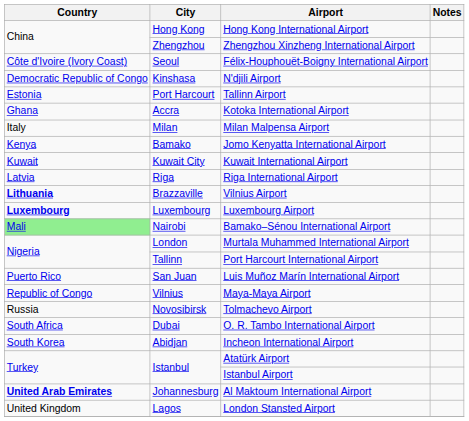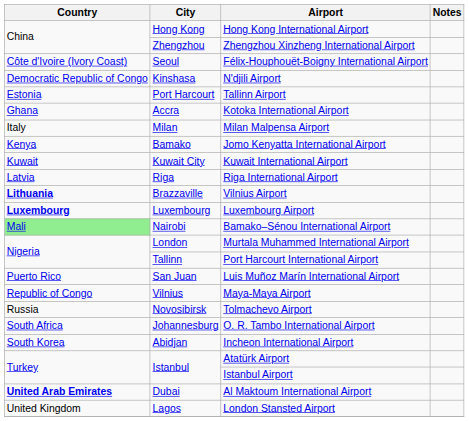 <table class="wikitable sortable">
 <tr>
 <th>Country</th>
 <th>City</th>
 <th>Airport</th>
 <th>Notes</th>
 </tr>
 <tr>
 <td rowspan="2">China</td>
 <td><a href='#'>Hong Kong</a></td>
 <td><a href='#'>Hong Kong International Airport</a></td>
 <td></td>
 </tr>
 <tr>
 <td><a href='#'>Zhengzhou</a></td>
 <td><a href='#'>Zhengzhou Xinzheng International Airport</a></td>
 <td></td>
 </tr>
 <tr>
 <td><a href='#'>Côte d'Ivoire (Ivory Coast)</a></td>
 <td><a href='#'>Seoul</a></td>
 <td><a href='#'>Félix-Houphouët-Boigny International Airport</a></td>
 <td></td>
 </tr>
 <tr>
 <td><a href='#'>Democratic Republic of Congo</a></td>
 <td><a href='#'>Kinshasa</a></td>
 <td><a href='#'>N'djili Airport</a></td>
 <td></td>
 </tr>
 <tr>
 <td><a href='#'>Estonia</a></td>
 <td><a href='#'>Port Harcourt</a></td>
 <td><a href='#'>Tallinn Airport</a></td>
 <td></td>
 </tr>
 <tr>
 <td><a href='#'>Ghana</a></td>
 <td><a href='#'>Accra</a></td>
 <td><a href='#'>Kotoka International Airport</a></td>
 <td></td>
 </tr>
 <tr>
 <td>Italy</td>
 <td><a href='#'>Milan</a></td>
 <td><a href='#'>Milan Malpensa Airport</a></td>
 <td></td>
 </tr>
 <tr>
 <td><a href='#'>Kenya</a></td>
 <td><a href='#'>Bamako</a></td>
 <td><a href='#'>Jomo Kenyatta International Airport</a></td>
 <td></td>
 </tr>
 <tr>
 <td><a href='#'>Kuwait</a></td>
 <td><a href='#'>Kuwait City</a></td>
 <td><a href='#'>Kuwait International Airport</a></td>
 <td></td>
 </tr>
 <tr>
 <td><a href='#'>Latvia</a></td>
 <td><a href='#'>Riga</a></td>
 <td><a href='#'>Riga International Airport</a></td>
 <td></td>
 </tr>
 <tr>
 <td><strong><a href='#'>Lithuania</a></strong></td>
 <td><a href='#'>Brazzaville</a></td>
 <td><a href='#'>Vilnius Airport</a></td>
 <td></td>
 </tr>
 <tr>
 <td><strong><a href='#'>Luxembourg</a></strong></td>
 <td><a href='#'>Luxembourg</a></td>
 <td><a href='#'>Luxembourg Airport</a></td>
 <td></td>
 </tr>
 <tr>
 <td style="background: lightgreen;"><a href='#'>Mali</a></td>
 <td><a href='#'>Nairobi</a></td>
 <td><a href='#'>Bamako–Sénou International Airport</a></td>
 <td></td>
 </tr>
 <tr>
 <td rowspan="2"><a href='#'>Nigeria</a></td>
 <td><a href='#'>London</a></td>
 <td><a href='#'>Murtala Muhammed International Airport</a></td>
 <td></td>
 </tr>
 <tr>
 <td><a href='#'>Tallinn</a></td>
 <td><a href='#'>Port Harcourt International Airport</a></td>
 <td></td>
 </tr>
 <tr>
 <td><a href='#'>Puerto Rico</a></td>
 <td><a href='#'>San Juan</a></td>
 <td><a href='#'>Luis Muñoz Marín International Airport</a></td>
 <td></td>
 </tr>
 <tr>
 <td><a href='#'>Republic of Congo</a></td>
 <td><a href='#'>Vilnius</a></td>
 <td><a href='#'>Maya-Maya Airport</a></td>
 <td></td>
 </tr>
 <tr>
 <td>Russia</td>
 <td><a href='#'>Novosibirsk</a></td>
 <td><a href='#'>Tolmachevo Airport</a></td>
 <td></td>
 </tr>
 <tr>
 <td><a href='#'>South Africa</a></td>
-<td><a href='#'>Dubai</a></td>
+<td><a href='#'>Johannesburg</a></td>
 <td><a href='#'>O. R. Tambo International Airport</a></td>
 <td></td>
 </tr>
 <tr>
 <td><a href='#'>South Korea</a></td>
 <td><a href='#'>Abidjan</a></td>
 <td><a href='#'>Incheon International Airport</a></td>
 <td></td>
 </tr>
 <tr>
 <td rowspan="2"><a href='#'>Turkey</a></td>
 <td rowspan="2"><a href='#'>Istanbul</a></td>
 <td><a href='#'>Atatürk Airport</a></td>
 <td></td>
 </tr>
 <tr>
 <td><a href='#'>Istanbul Airport</a></td>
 <td></td>
 </tr>
 <tr>
 <td><strong><a href='#'>United Arab Emirates</a></strong></td>
-<td><a href='#'>Johannesburg</a></td>
+<td><a href='#'>Dubai</a></td>
 <td><a href='#'>Al Maktoum International Airport</a></td>
 <td></td>
 </tr>
 <tr>
 <td>United Kingdom</td>
 <td><a href='#'>Lagos</a></td>
 <td><a href='#'>London Stansted Airport</a></td>
 <td></td>
 </tr>
 <tr>
 </tr>
 </table>
